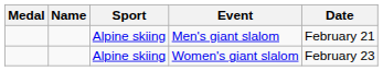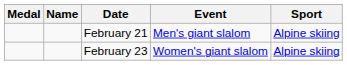 <table class="wikitable sortable" style="font-size:90%">
 <tr>
 <th>Medal</th>
 <th>Name</th>
+<th>Date</th>
+<th>Event</th>
 <th>Sport</th>
-<th>Event</th>
-<th>Date</th>
 </tr>
 <tr>
 <td></td>
 <td></td>
+<td>February 21</td>
+<td><a href='#'>Men's giant slalom</a></td>
 <td><a href='#'>Alpine skiing</a></td>
-<td><a href='#'>Men's giant slalom</a></td>
-<td>February 21</td>
 </tr>
 <tr>
 <td></td>
 <td></td>
+<td>February 23</td>
+<td><a href='#'>Women's giant slalom</a></td>
 <td><a href='#'>Alpine skiing</a></td>
-<td><a href='#'>Women's giant slalom</a></td>
-<td>February 23</td>
 </tr>
 </table>
